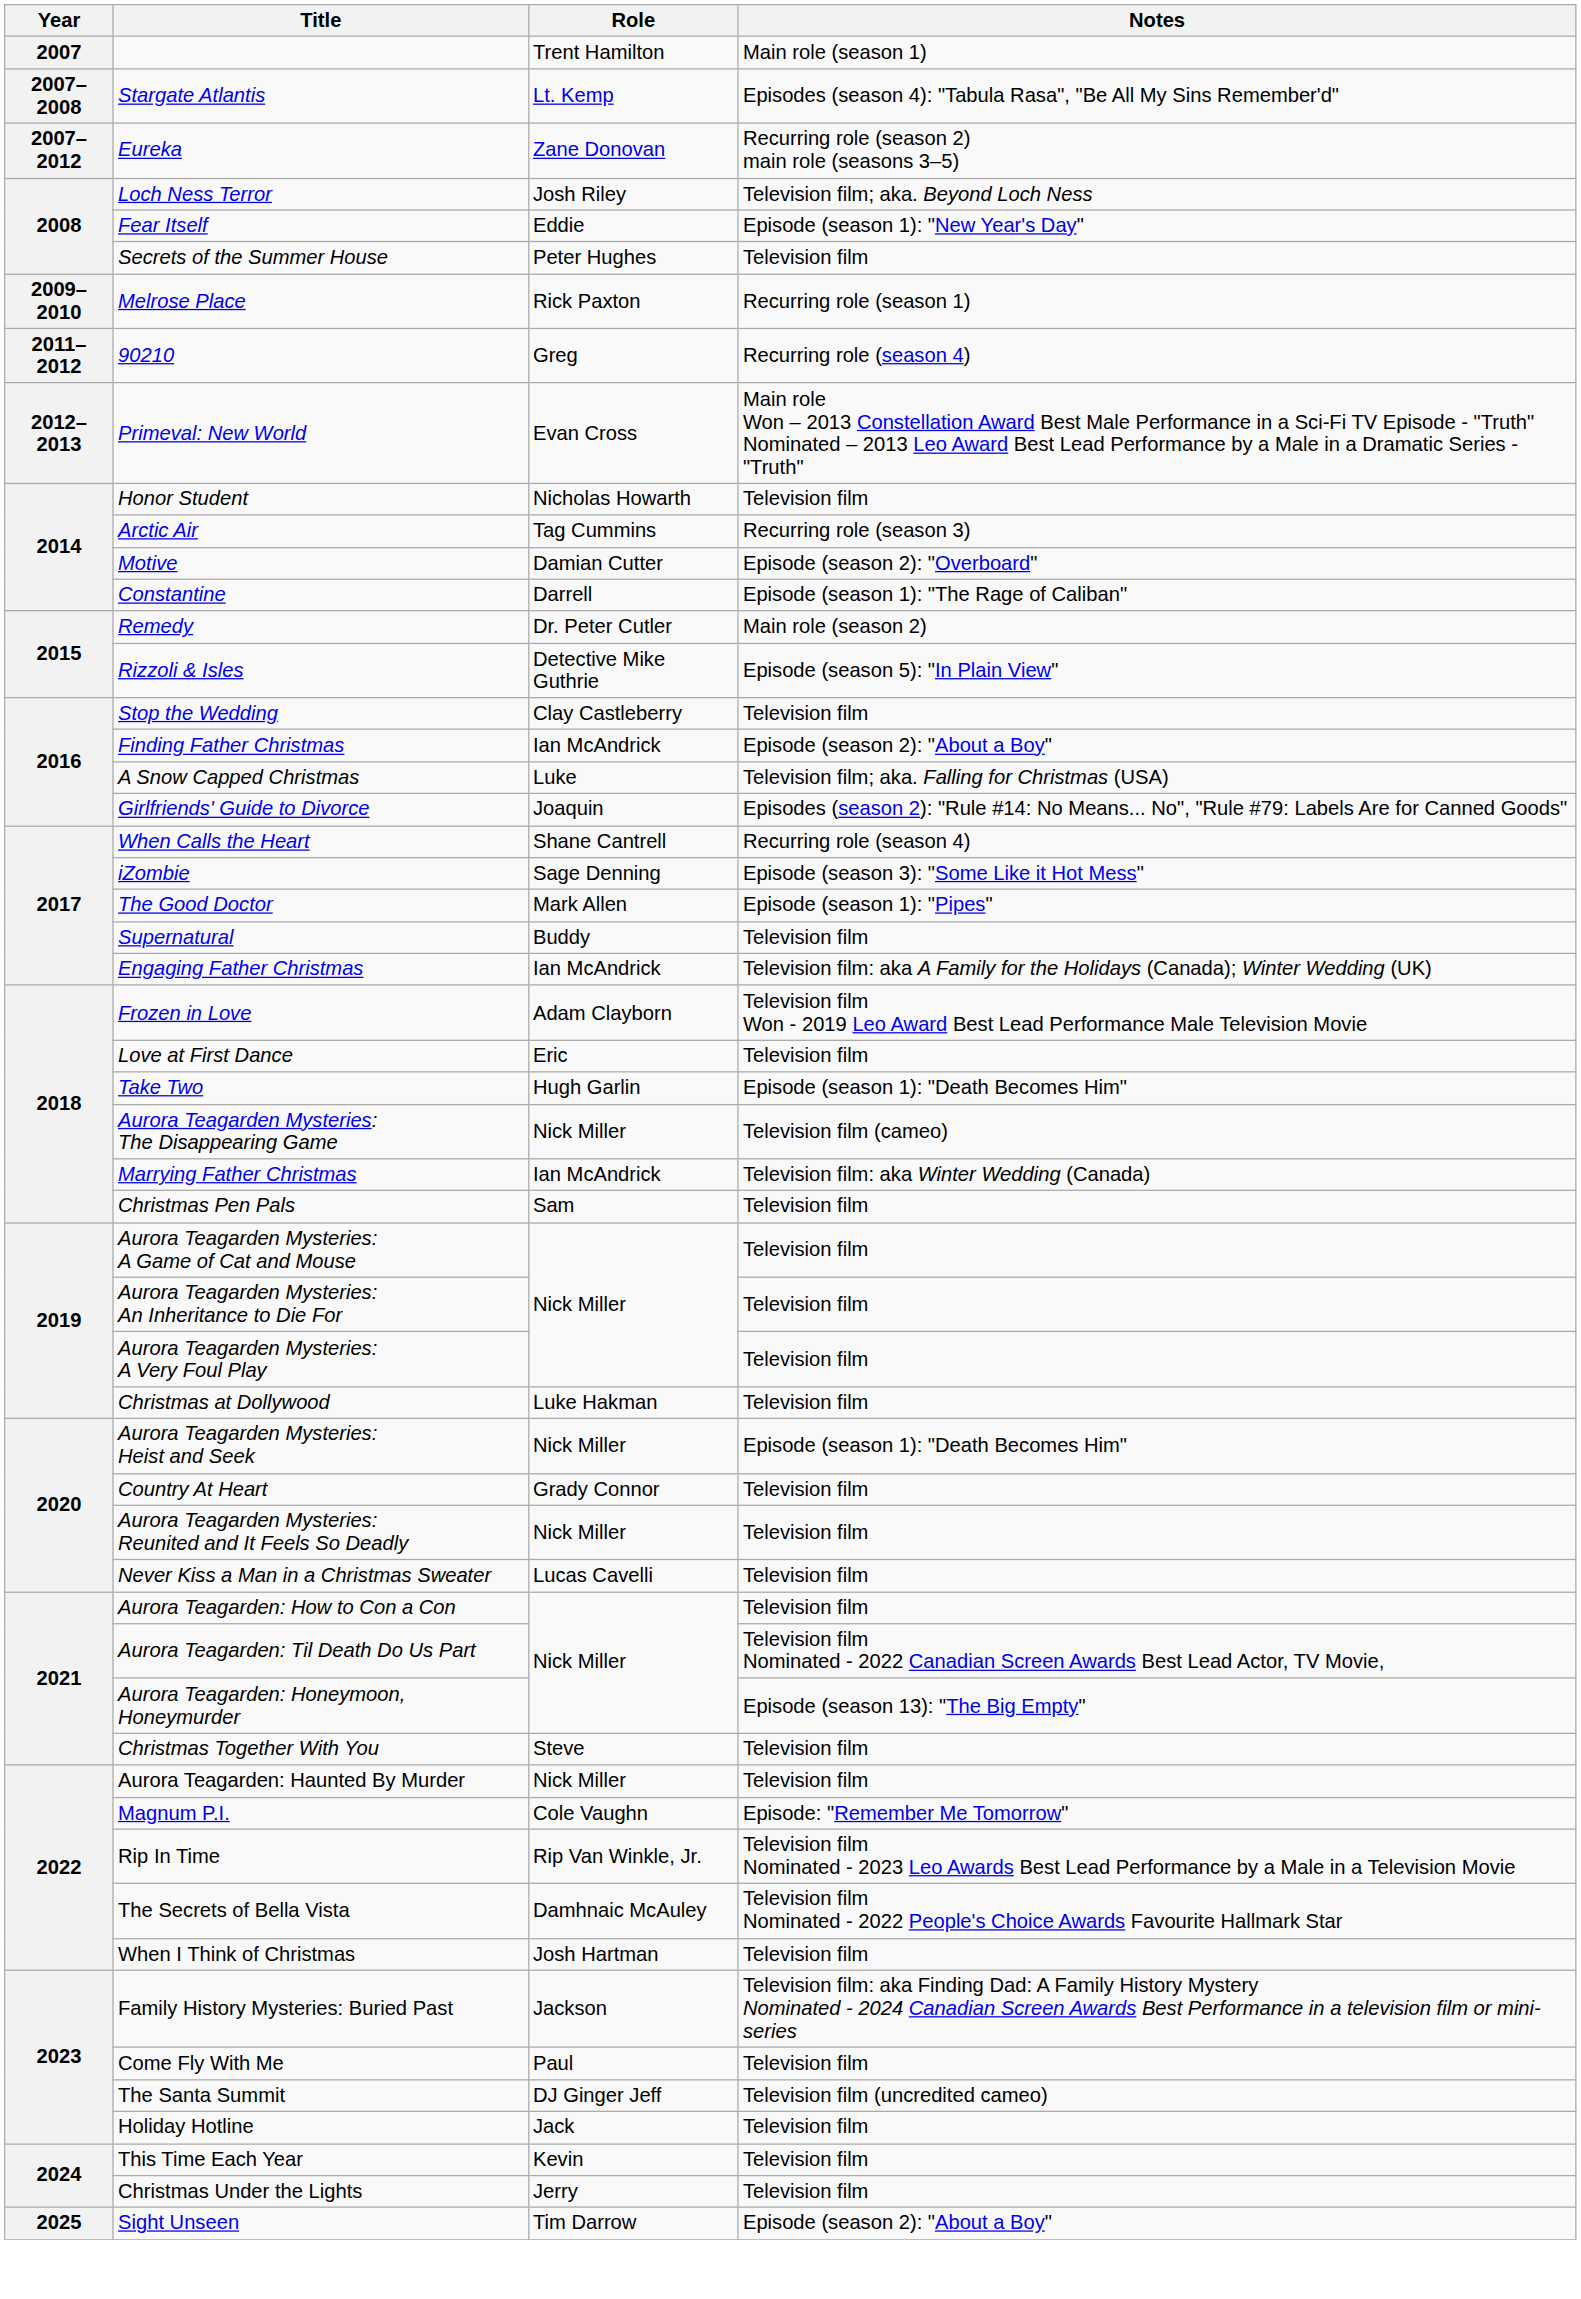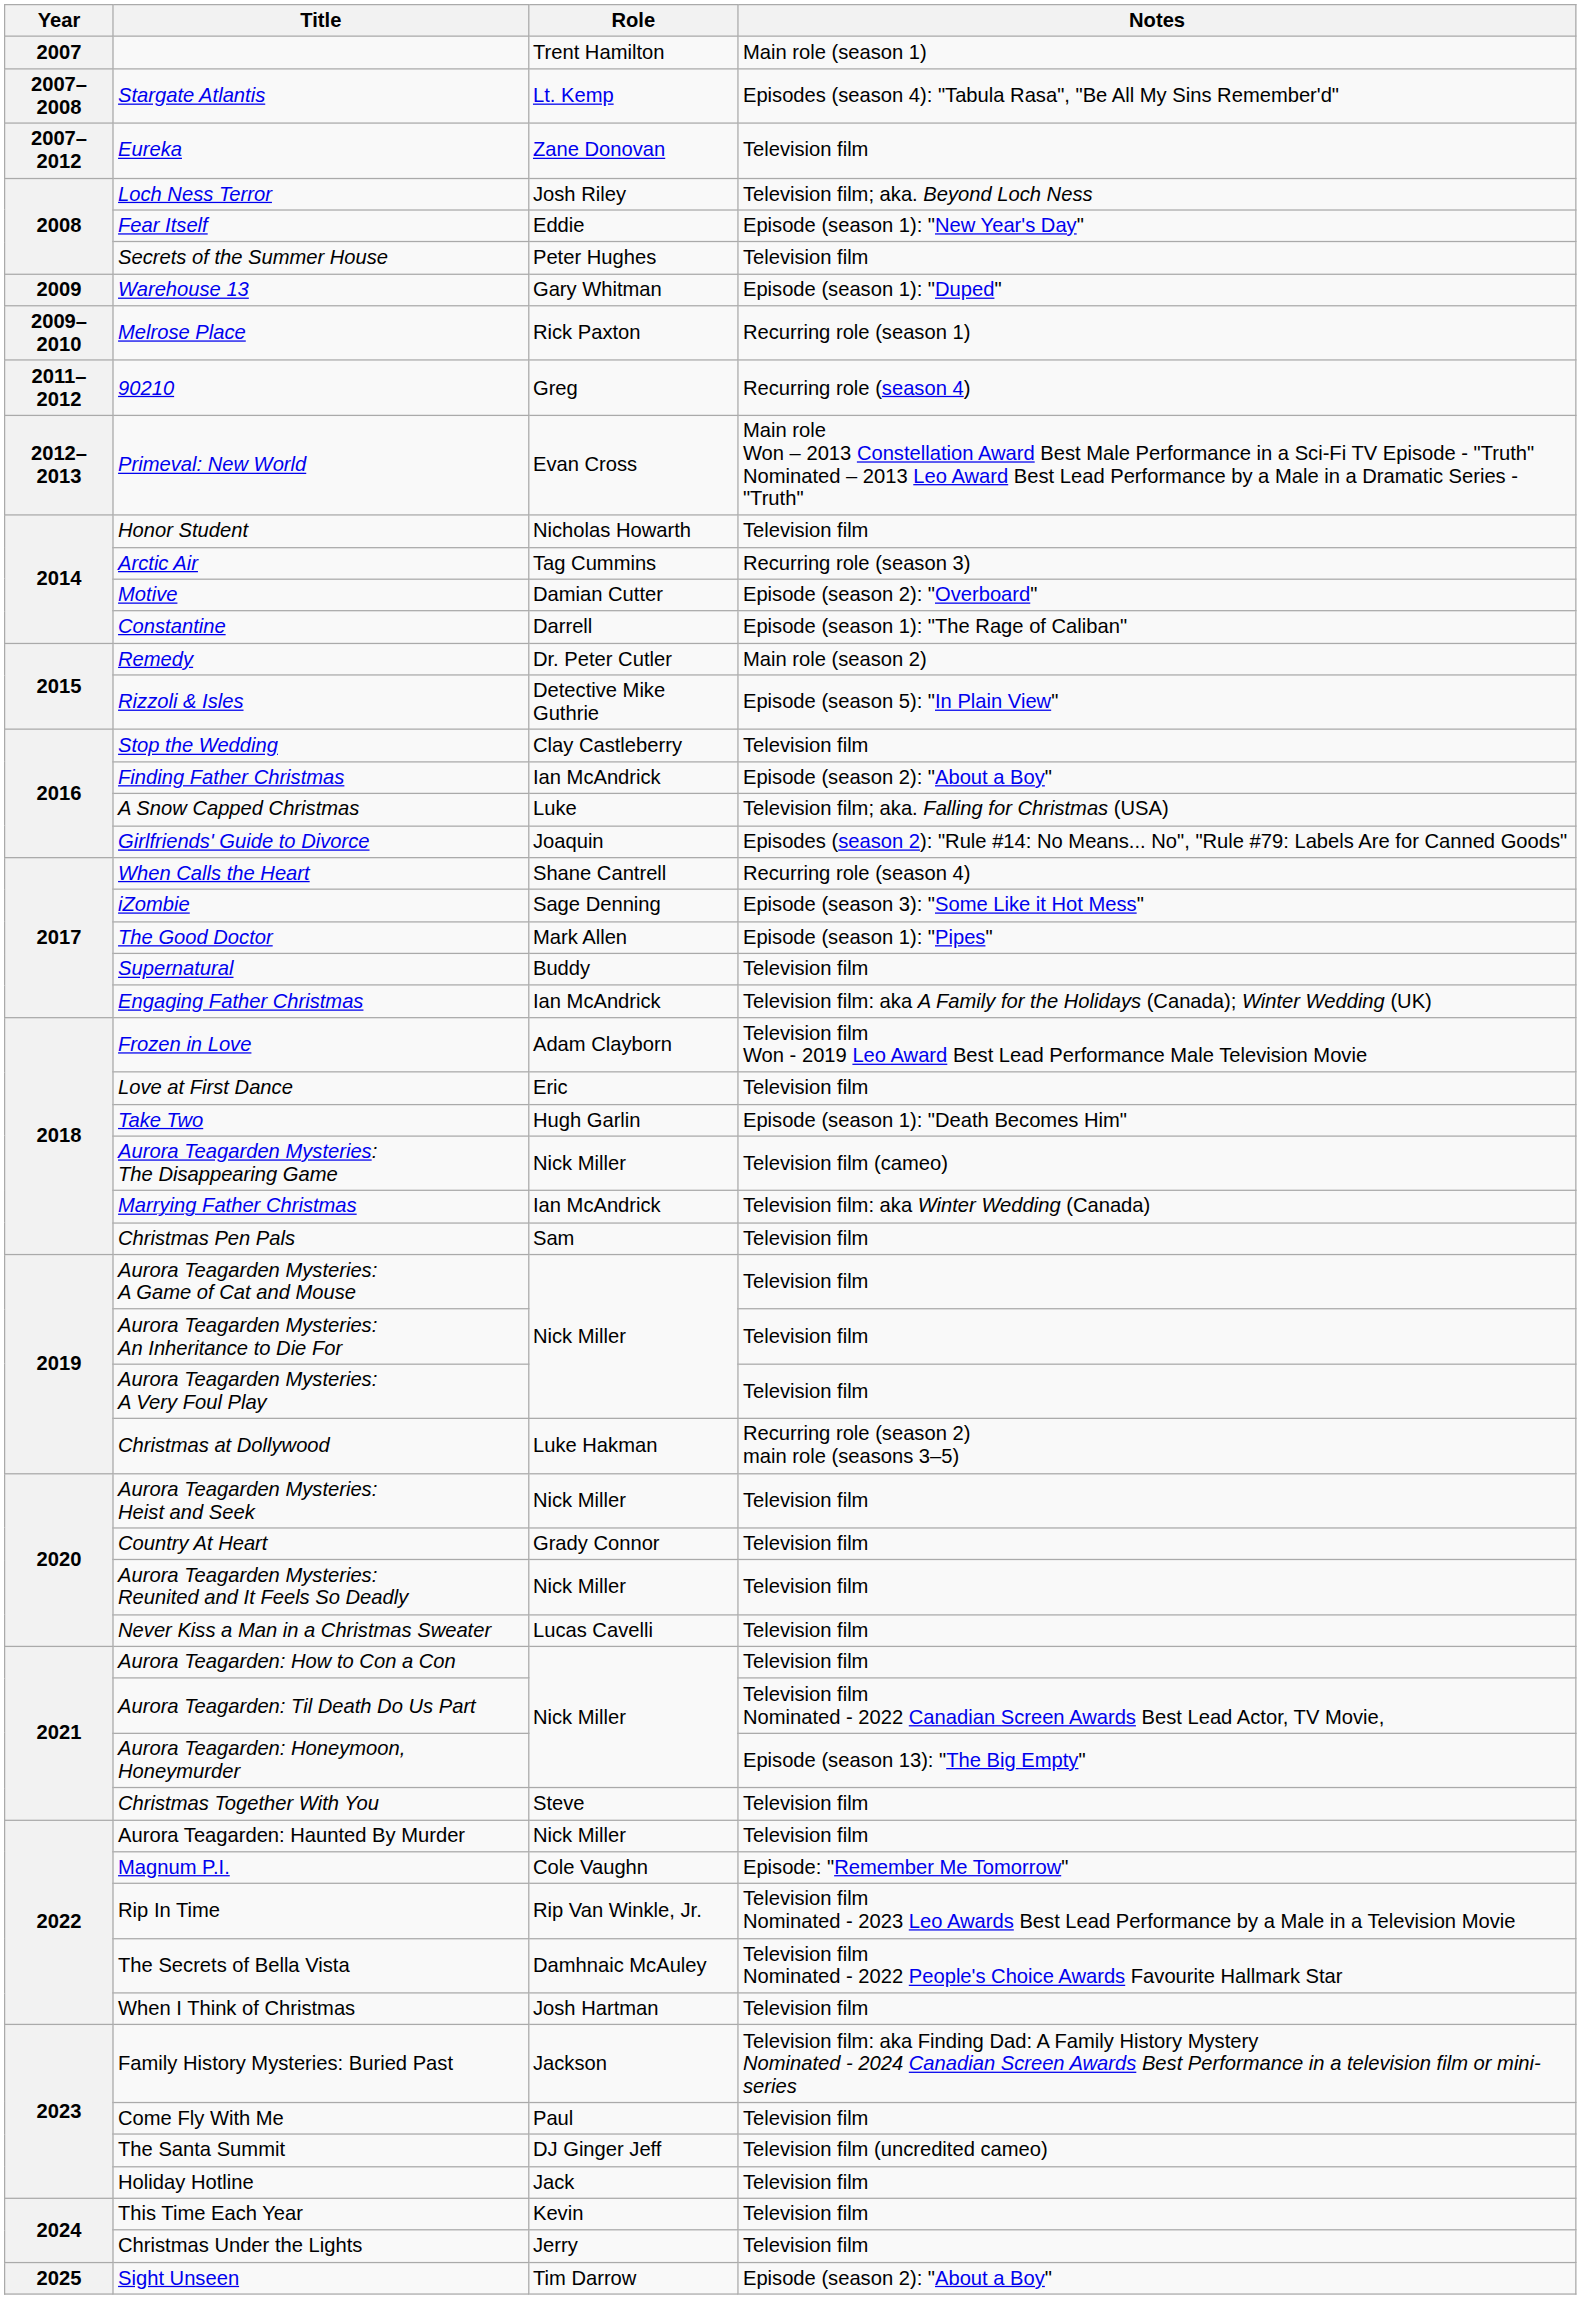 <table class="wikitable sortable">
 <tr>
 <th>Year</th>
 <th>Title</th>
 <th>Role</th>
 <th class="unsortable">Notes</th>
 </tr>
 <tr>
 <th>2007</th>
 <td><em></em></td>
 <td>Trent Hamilton</td>
 <td>Main role (season 1)</td>
 </tr>
 <tr>
 <th>2007–2008</th>
 <td><em><a href='#'>Stargate Atlantis</a></em></td>
 <td><a href='#'>Lt. Kemp</a></td>
 <td>Episodes (season 4): "Tabula Rasa", "Be All My Sins Remember'd"</td>
 </tr>
 <tr>
 <th>2007–2012</th>
 <td><em><a href='#'>Eureka</a></em></td>
 <td><a href='#'>Zane Donovan</a></td>
-<td>Recurring role (season 2) <br> main role (seasons 3–5)</td>
+<td>Television film</td>
 </tr>
 <tr>
 <th rowspan="3">2008</th>
 <td><em><a href='#'>Loch Ness Terror</a></em></td>
 <td>Josh Riley</td>
 <td>Television film; aka. <em>Beyond Loch Ness</em></td>
 </tr>
 <tr>
 <td><em><a href='#'>Fear Itself</a></em></td>
 <td>Eddie</td>
 <td>Episode (season 1): "<a href='#'>New Year's Day</a>"</td>
 </tr>
 <tr>
 <td><em>Secrets of the Summer House</em></td>
 <td>Peter Hughes</td>
 <td>Television film</td>
+</tr>
+<tr>
+<th>2009</th>
+<td><em><a href='#'>Warehouse 13</a></em></td>
+<td>Gary Whitman</td>
+<td>Episode (season 1): "<a href='#'>Duped</a>"</td>
 </tr>
 <tr>
 <th>2009–2010</th>
 <td><em><a href='#'>Melrose Place</a></em></td>
 <td>Rick Paxton</td>
 <td>Recurring role (season 1)</td>
 </tr>
 <tr>
 <th>2011–2012</th>
 <td><em><a href='#'>90210</a></em></td>
 <td>Greg</td>
 <td>Recurring role (<a href='#'>season 4</a>)</td>
 </tr>
 <tr>
 <th>2012–2013</th>
 <td><em><a href='#'>Primeval: New World</a></em></td>
 <td>Evan Cross</td>
 <td>Main role <br>Won – 2013 <a href='#'>Constellation Award</a> Best Male Performance in a Sci-Fi TV Episode - "Truth"<br>Nominated – 2013 <a href='#'>Leo Award</a> Best Lead Performance by a Male in a Dramatic Series - "Truth"</td>
 </tr>
 <tr>
 <th rowspan="4">2014</th>
 <td><em>Honor Student</em></td>
 <td>Nicholas Howarth</td>
 <td>Television film</td>
 </tr>
 <tr>
 <td><em><a href='#'>Arctic Air</a></em></td>
 <td>Tag Cummins</td>
 <td>Recurring role (season 3)</td>
 </tr>
 <tr>
 <td><em><a href='#'>Motive</a></em></td>
 <td>Damian Cutter</td>
 <td>Episode (season 2): "<a href='#'>Overboard</a>"</td>
 </tr>
 <tr>
 <td><em><a href='#'>Constantine</a></em></td>
 <td>Darrell</td>
 <td>Episode (season 1): "The Rage of Caliban"</td>
 </tr>
 <tr>
 <th rowspan="2">2015</th>
 <td><em><a href='#'>Remedy</a></em></td>
 <td>Dr. Peter Cutler</td>
 <td>Main role (season 2)</td>
 </tr>
 <tr>
 <td><em><a href='#'>Rizzoli & Isles</a></em></td>
 <td>Detective Mike Guthrie</td>
 <td>Episode (season 5): "<a href='#'>In Plain View</a>"</td>
 </tr>
 <tr>
 <th rowspan="4">2016</th>
 <td><em><a href='#'>Stop the Wedding</a></em></td>
 <td>Clay Castleberry</td>
 <td>Television film</td>
 </tr>
 <tr>
 <td><em><a href='#'>Finding Father Christmas</a></em></td>
 <td>Ian McAndrick</td>
 <td>Episode (season 2): "<a href='#'>About a Boy</a>"</td>
 </tr>
 <tr>
 <td data-sort-value="Snow Capped Christmas, A"><em>A Snow Capped Christmas</em></td>
 <td>Luke</td>
 <td>Television film; aka. <em>Falling for Christmas</em> (USA)</td>
 </tr>
 <tr>
 <td><em><a href='#'>Girlfriends' Guide to Divorce</a></em></td>
 <td>Joaquin</td>
 <td>Episodes (<a href='#'>season 2</a>): "Rule #14: No Means... No", "Rule #79: Labels Are for Canned Goods"</td>
 </tr>
 <tr>
 <th rowspan="5">2017</th>
 <td><em><a href='#'>When Calls the Heart</a></em></td>
 <td>Shane Cantrell</td>
 <td>Recurring role (season 4)</td>
 </tr>
 <tr>
 <td><em><a href='#'>iZombie</a></em></td>
 <td>Sage Denning</td>
 <td>Episode (season 3): "<a href='#'>Some Like it Hot Mess</a>"</td>
 </tr>
 <tr>
 <td data-sort-value="Good Doctor, The"><em><a href='#'>The Good Doctor</a></em></td>
 <td>Mark Allen</td>
 <td>Episode (season 1): "<a href='#'>Pipes</a>"</td>
 </tr>
 <tr>
 <td><em><a href='#'>Supernatural</a></em></td>
 <td>Buddy</td>
 <td>Television film</td>
 </tr>
 <tr>
 <td><em><a href='#'>Engaging Father Christmas</a></em></td>
 <td>Ian McAndrick</td>
 <td>Television film: aka <em>A Family for the Holidays</em> (Canada); <em>Winter Wedding</em> (UK)</td>
 </tr>
 <tr>
 <th rowspan="6">2018</th>
 <td><em><a href='#'>Frozen in Love</a></em></td>
 <td>Adam Clayborn</td>
 <td>Television film<br>Won - 2019 <a href='#'>Leo Award</a> Best Lead Performance Male Television Movie</td>
 </tr>
 <tr>
 <td><em>Love at First Dance</em></td>
 <td>Eric</td>
 <td>Television film</td>
 </tr>
 <tr>
 <td><em><a href='#'>Take Two</a></em></td>
 <td>Hugh Garlin</td>
 <td>Episode (season 1): "Death Becomes Him"</td>
 </tr>
 <tr>
 <td><em><a href='#'>Aurora Teagarden Mysteries</a>: <br>The Disappearing Game</em></td>
 <td>Nick Miller</td>
 <td>Television film (cameo)</td>
 </tr>
 <tr>
 <td><em><a href='#'>Marrying Father Christmas</a></em></td>
 <td>Ian McAndrick</td>
 <td>Television film: aka <em>Winter Wedding</em> (Canada)</td>
 </tr>
 <tr>
 <td><em>Christmas Pen Pals</em></td>
 <td>Sam</td>
 <td>Television film</td>
 </tr>
 <tr>
 <th rowspan="4">2019</th>
 <td><em>Aurora Teagarden Mysteries:<br>A Game of Cat and Mouse</em></td>
 <td rowspan="3">Nick Miller</td>
 <td>Television film</td>
 </tr>
 <tr>
 <td><em>Aurora Teagarden Mysteries:<br>An Inheritance to Die For</em></td>
 <td>Television film</td>
 </tr>
 <tr>
 <td><em>Aurora Teagarden Mysteries:<br>A Very Foul Play</em></td>
 <td>Television film</td>
 </tr>
 <tr>
 <td><em>Christmas at Dollywood</em></td>
 <td>Luke Hakman</td>
-<td>Television film</td>
+<td>Recurring role (season 2) <br> main role (seasons 3–5)</td>
 </tr>
 <tr>
 <th rowspan="4">2020</th>
 <td><em>Aurora Teagarden Mysteries:<br> Heist and Seek</em></td>
 <td>Nick Miller</td>
-<td>Episode (season 1): "Death Becomes Him"</td>
+<td>Television film</td>
 </tr>
 <tr>
 <td><em>Country At Heart </em></td>
 <td>Grady Connor</td>
 <td>Television film</td>
 </tr>
 <tr>
 <td><em>Aurora Teagarden Mysteries:<br>Reunited and It Feels So Deadly</em></td>
 <td>Nick Miller</td>
 <td>Television film</td>
 </tr>
 <tr>
 <td><em>Never Kiss a Man in a Christmas Sweater</em></td>
 <td>Lucas Cavelli</td>
 <td>Television film</td>
 </tr>
 <tr>
 <th rowspan="4">2021</th>
 <td><em>Aurora Teagarden: How to Con a Con</em></td>
 <td rowspan="3">Nick Miller</td>
 <td>Television film</td>
 </tr>
 <tr>
 <td><em>Aurora Teagarden: Til Death Do Us Part</em></td>
 <td>Television film <br>Nominated - 2022 <a href='#'>Canadian Screen Awards</a> Best Lead Actor, TV Movie,</td>
 </tr>
 <tr>
 <td><em>Aurora Teagarden: Honeymoon, Honeymurder</em></td>
 <td>Episode (season 13): "<a href='#'>The Big Empty</a>"</td>
 </tr>
 <tr>
 <td><em>Christmas Together With You</td>
 <td>Steve</td>
 <td>Television film </td>
 </tr>
 <tr>
 <th rowspan=5>2022</th>
 <td></em>Aurora Teagarden: Haunted By Murder<em></td>
 <td>Nick Miller</td>
 <td>Television film</td>
 </tr>
 <tr>
 <td></em><a href='#'>Magnum P.I.</a><em></td>
 <td>Cole Vaughn</td>
 <td>Episode: "<a href='#'>Remember Me Tomorrow</a>"</td>
 </tr>
 <tr>
 <td></em>Rip In Time<em></td>
 <td>Rip Van Winkle, Jr.</td>
 <td>Television film<br>Nominated - 2023 <a href='#'>Leo Awards</a> Best Lead Performance by a Male in a Television Movie</td>
 </tr>
 <tr>
 <td data-sort-value="Secrets of Bella Vista, The"></em>The Secrets of Bella Vista<em></td>
 <td>Damhnaic McAuley</td>
 <td>Television film<br>Nominated - 2022 <a href='#'>People's Choice Awards</a> Favourite Hallmark Star</td>
 </tr>
 <tr>
 <td></em>When I Think of Christmas<em></td>
 <td>Josh Hartman</td>
 <td>Television film</td>
 </tr>
 <tr>
 <th rowspan=4>2023</th>
 <td></em>Family History Mysteries: Buried Past<em></td>
 <td>Jackson</td>
 <td>Television film: aka </em>Finding Dad: A Family History Mystery<em><br>Nominated - 2024 <a href='#'>Canadian Screen Awards</a> Best Performance in a television film or mini-series</td>
 </tr>
 <tr>
 <td></em>Come Fly With Me<em></td>
 <td>Paul</td>
 <td>Television film</td>
 </tr>
 <tr>
 <td data-sort-value="Santa Summit, The"></em>The Santa Summit<em></td>
 <td>DJ Ginger Jeff</td>
 <td>Television film (uncredited cameo)</td>
 </tr>
 <tr>
 <td></em>Holiday Hotline<em></td>
 <td>Jack</td>
 <td>Television film</td>
 </tr>
 <tr>
 <th rowspan=2>2024</th>
 <td></em>This Time Each Year<em></td>
 <td>Kevin</td>
 <td>Television film</td>
 </tr>
 <tr>
 <td></em>Christmas Under the Lights<em></td>
 <td>Jerry</td>
 <td>Television film</td>
 </tr>
 <tr>
 <th>2025</th>
 <td></em><a href='#'>Sight Unseen</a><em></td>
 <td>Tim Darrow</td>
 <td>Episode (season 2): "<a href='#'>About a Boy</a>"</td>
 </tr>
 </table>
